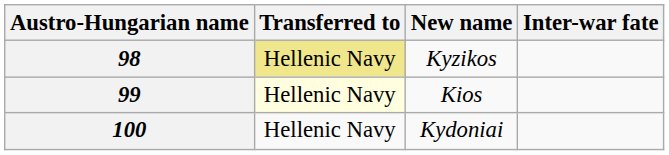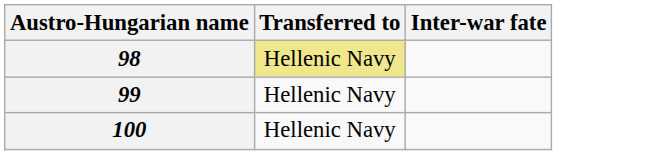 <table class="wikitable sortable" style="text-align: center;">
 <tr>
 <th scope="col">Austro-Hungarian name</th>
 <th scope="col">Transferred to</th>
-<th scope="col">New name</th>
 <th scope="col" class="unsortable">Inter-war fate</th>
 </tr>
 <tr>
 <th scope="row"><em>98</em></th>
 <td style="background: khaki;"> Hellenic Navy</td>
-<td><em>Kyzikos</em></td>
 <td></td>
 </tr>
 <tr>
 <th scope="row"><em>99</em></th>
-<td style="background: lightyellow;"> Hellenic Navy</td>
-<td><em>Kios</em></td>
+<td> Hellenic Navy</td>
 <td></td>
 </tr>
 <tr>
 <th scope="row"><em>100</em></th>
 <td> Hellenic Navy</td>
-<td><em>Kydoniai</em></td>
 <td></td>
 </tr>
 </table>
